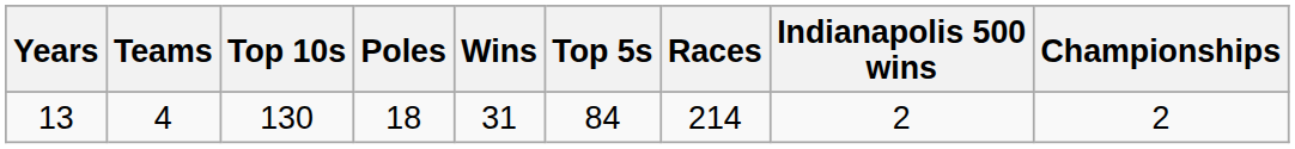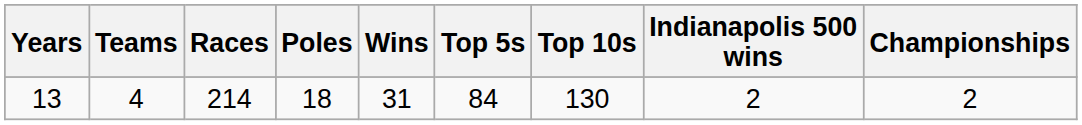 <table class="wikitable" style="text-align:center; font-size:95%">
 <tr>
 <th>Years</th>
 <th>Teams</th>
-<th>Top 10s</th>
+<th>Races</th>
 <th>Poles</th>
 <th>Wins</th>
 <th>Top 5s</th>
-<th>Races</th>
+<th>Top 10s</th>
 <th>Indianapolis 500<br> wins</th>
 <th>Championships</th>
 </tr>
 <tr>
 <td>13</td>
 <td>4</td>
-<td>130</td>
+<td>214</td>
 <td>18</td>
 <td>31</td>
 <td>84</td>
-<td>214</td>
+<td>130</td>
 <td>2</td>
 <td>2</td>
 </tr>
 </table>
